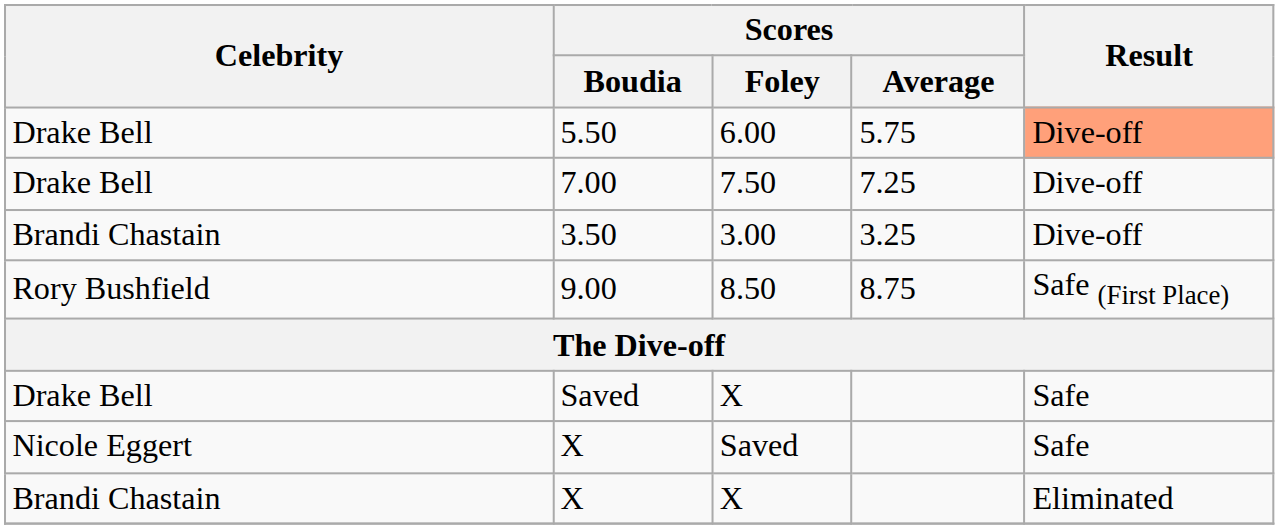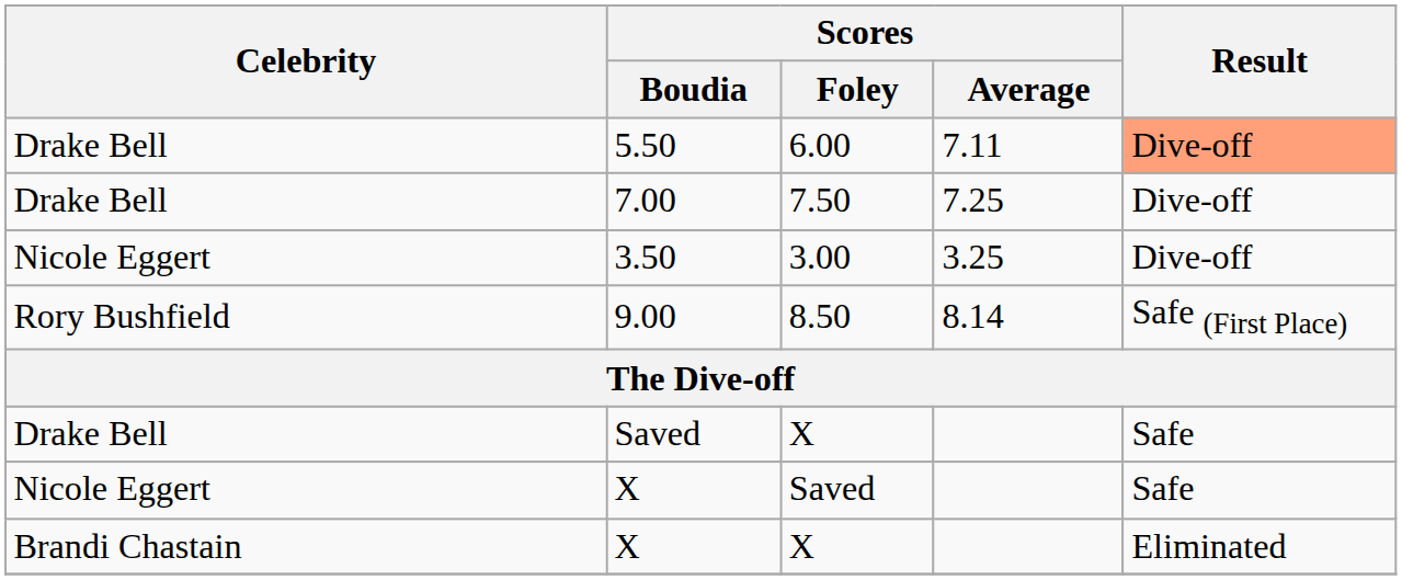 <table class="wikitable" width="50%">
 <tr>
 <th width="25%" rowspan="2">Celebrity</th>
 <th width="15%" colspan="3">Scores</th>
 <th width="10%" rowspan="2">Result</th>
 </tr>
 <tr>
 <th width="5%">Boudia</th>
 <th width="5%">Foley</th>
 <th width="5%">Average</th>
 </tr>
 <tr>
 <td>Drake Bell</td>
 <td>5.50</td>
 <td>6.00</td>
-<td>5.75</td>
+<td>7.11</td>
 <td style="background: lightsalmon;">Dive-off</td>
 </tr>
 <tr>
 <td>Drake Bell</td>
 <td>7.00</td>
 <td>7.50</td>
 <td>7.25</td>
 <td>Dive-off</td>
 </tr>
 <tr>
-<td>Brandi Chastain</td>
+<td>Nicole Eggert</td>
 <td>3.50</td>
 <td>3.00</td>
 <td>3.25</td>
 <td>Dive-off</td>
 </tr>
 <tr>
 <td>Rory Bushfield</td>
 <td>9.00</td>
 <td>8.50</td>
-<td>8.75</td>
+<td>8.14</td>
 <td>Safe <sub>(First Place)</sub></td>
 </tr>
 <tr>
 <th width="25%" colspan="5">The Dive-off</th>
 </tr>
 <tr>
 <td>Drake Bell</td>
 <td>Saved</td>
 <td>X</td>
 <td></td>
 <td>Safe</td>
 </tr>
 <tr>
 <td>Nicole Eggert</td>
 <td>X</td>
 <td>Saved</td>
 <td></td>
 <td>Safe</td>
 </tr>
 <tr>
 <td>Brandi Chastain</td>
 <td>X</td>
 <td>X</td>
 <td></td>
 <td>Eliminated</td>
 </tr>
 <tr>
 </tr>
 </table>
